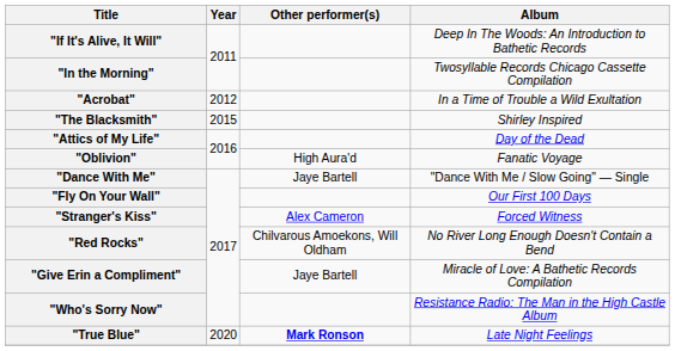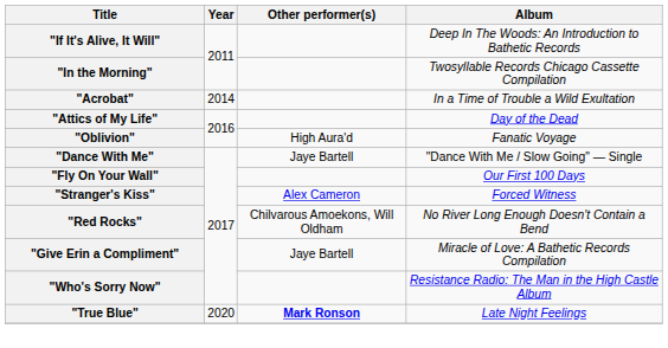 <table class="wikitable plainrowheaders" style="text-align:center;" border="1">
 <tr>
 <th scope="col" style="width:16em;">Title</th>
 <th scope="col">Year</th>
 <th scope="col">Other performer(s)</th>
 <th scope="col">Album</th>
 </tr>
 <tr>
 <th scope="row">"If It's Alive, It Will"</th>
 <td rowspan="2">2011</td>
 <td></td>
 <td><em>Deep In The Woods: An Introduction to Bathetic Records</em></td>
 </tr>
 <tr>
 <th scope="row">"In the Morning"</th>
 <td></td>
 <td><em>Twosyllable Records Chicago Cassette Compilation</em></td>
 </tr>
 <tr>
 <th scope="row">"Acrobat"</th>
-<td>2012</td>
+<td>2014</td>
 <td></td>
 <td><em>In a Time of Trouble a Wild Exultation</em></td>
-</tr>
-<tr>
-<th scope="row">"The Blacksmith"</th>
-<td>2015</td>
-<td></td>
-<td><em>Shirley Inspired</em></td>
 </tr>
 <tr>
 <th scope="row">"Attics of My Life"</th>
 <td rowspan="2">2016</td>
 <td></td>
 <td><em><a href='#'>Day of the Dead</a></em></td>
 </tr>
 <tr>
 <th scope="row">"Oblivion"</th>
 <td>High Aura'd</td>
 <td><em>Fanatic Voyage</em></td>
 </tr>
 <tr>
 <th scope="row">"Dance With Me"</th>
 <td rowspan=6>2017</td>
 <td>Jaye Bartell</td>
 <td>"Dance With Me / Slow Going" — Single</td>
 </tr>
 <tr>
 <th scope="row">"Fly On Your Wall"</th>
 <td></td>
 <td><em><a href='#'>Our First 100 Days</a></em></td>
 </tr>
 <tr>
 <th scope="row">"Stranger's Kiss"</th>
 <td><a href='#'>Alex Cameron</a></td>
 <td><em><a href='#'>Forced Witness</a></em></td>
 </tr>
 <tr>
 <th scope="row">"Red Rocks"</th>
 <td>Chilvarous Amoekons, Will Oldham</td>
 <td><em>No River Long Enough Doesn't Contain a Bend</em></td>
 </tr>
 <tr>
 <th scope="row">"Give Erin a Compliment"</th>
 <td>Jaye Bartell</td>
 <td><em>Miracle of Love: A Bathetic Records Compilation</em></td>
 </tr>
 <tr>
 <th scope="row">"Who's Sorry Now"</th>
 <td></td>
 <td><em><a href='#'>Resistance Radio: The Man in the High Castle Album</a></em></td>
 </tr>
 <tr>
 <th scope="row">"True Blue"</th>
 <td>2020</td>
 <td><strong><a href='#'>Mark Ronson</a></strong></td>
 <td><em><a href='#'>Late Night Feelings</a></em></td>
 </tr>
 <tr>
 </tr>
 </table>
